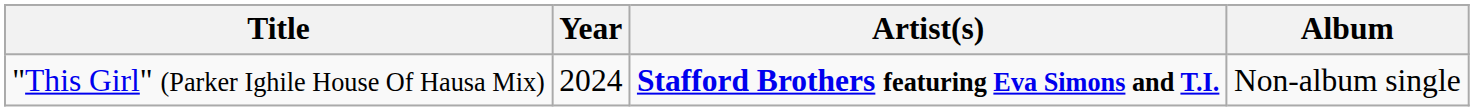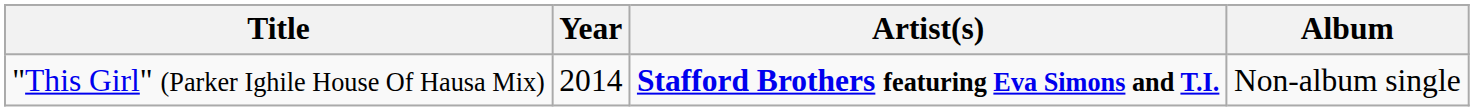 <table class="wikitable sortable">
 <tr>
 <th>Title</th>
 <th>Year</th>
 <th>Artist(s)</th>
 <th>Album</th>
 </tr>
 <tr>
 <td>"<a href='#'>This Girl</a>" <small>(Parker Ighile House Of Hausa Mix)</small></td>
-<td style="text-align:center;">2024</td>
+<td style="text-align:center;">2014</td>
 <td><strong><a href='#'>Stafford Brothers</a> <small>featuring <a href='#'>Eva Simons</a> and <a href='#'>T.I.</a></small></strong></td>
 <td style="text-align:center;">Non-album single</td>
 </tr>
 </table>
